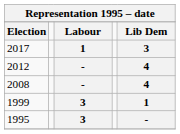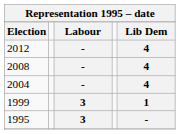 <table class="wikitable">
 <tr>
 <th colspan="5" align="center" valign="top">Representation 1995 – date </th>
 </tr>
 <tr>
 </tr>
 <tr>
 <th valign="top">Election</th>
 <td></td>
 <th align="center" valign="top">   Labour   </th>
 <td></td>
 <th align="center" valign="top">  Lib Dem  </th>
 </tr>
 <tr>
-<td>2017</td>
-<td></td>
-<th align="center" valign="top"><strong>1</strong></th>
-<td></td>
-<th align="center" valign="top"><strong>3</strong></th>
-</tr>
-<tr>
 <td>2012</td>
 <td></td>
 <th align="center" valign="top"><strong>-</strong></th>
 <td></td>
 <th align="center" valign="top"><strong>4</strong></th>
 </tr>
 <tr>
 <td>2008</td>
+<td></td>
+<th align="center" valign="top"><strong>-</strong></th>
+<td></td>
+<th align="center" valign="top"><strong>4</strong></th>
+</tr>
+<tr>
+<td>2004</td>
 <td></td>
 <th align="center" valign="top"><strong>-</strong></th>
 <td></td>
 <th align="center" valign="top"><strong>4</strong></th>
 </tr>
 <tr>
 <td>1999</td>
 <td></td>
 <th align="center" valign="top"><strong>3</strong></th>
 <td></td>
 <th align="center" valign="top"><strong>1</strong></th>
 </tr>
 <tr>
 <td>1995</td>
 <td></td>
 <th align="center" valign="top"><strong>3</strong></th>
 <td></td>
 <th align="center" valign="top"><strong>-</strong></th>
 </tr>
 <tr>
 </tr>
 </table>
